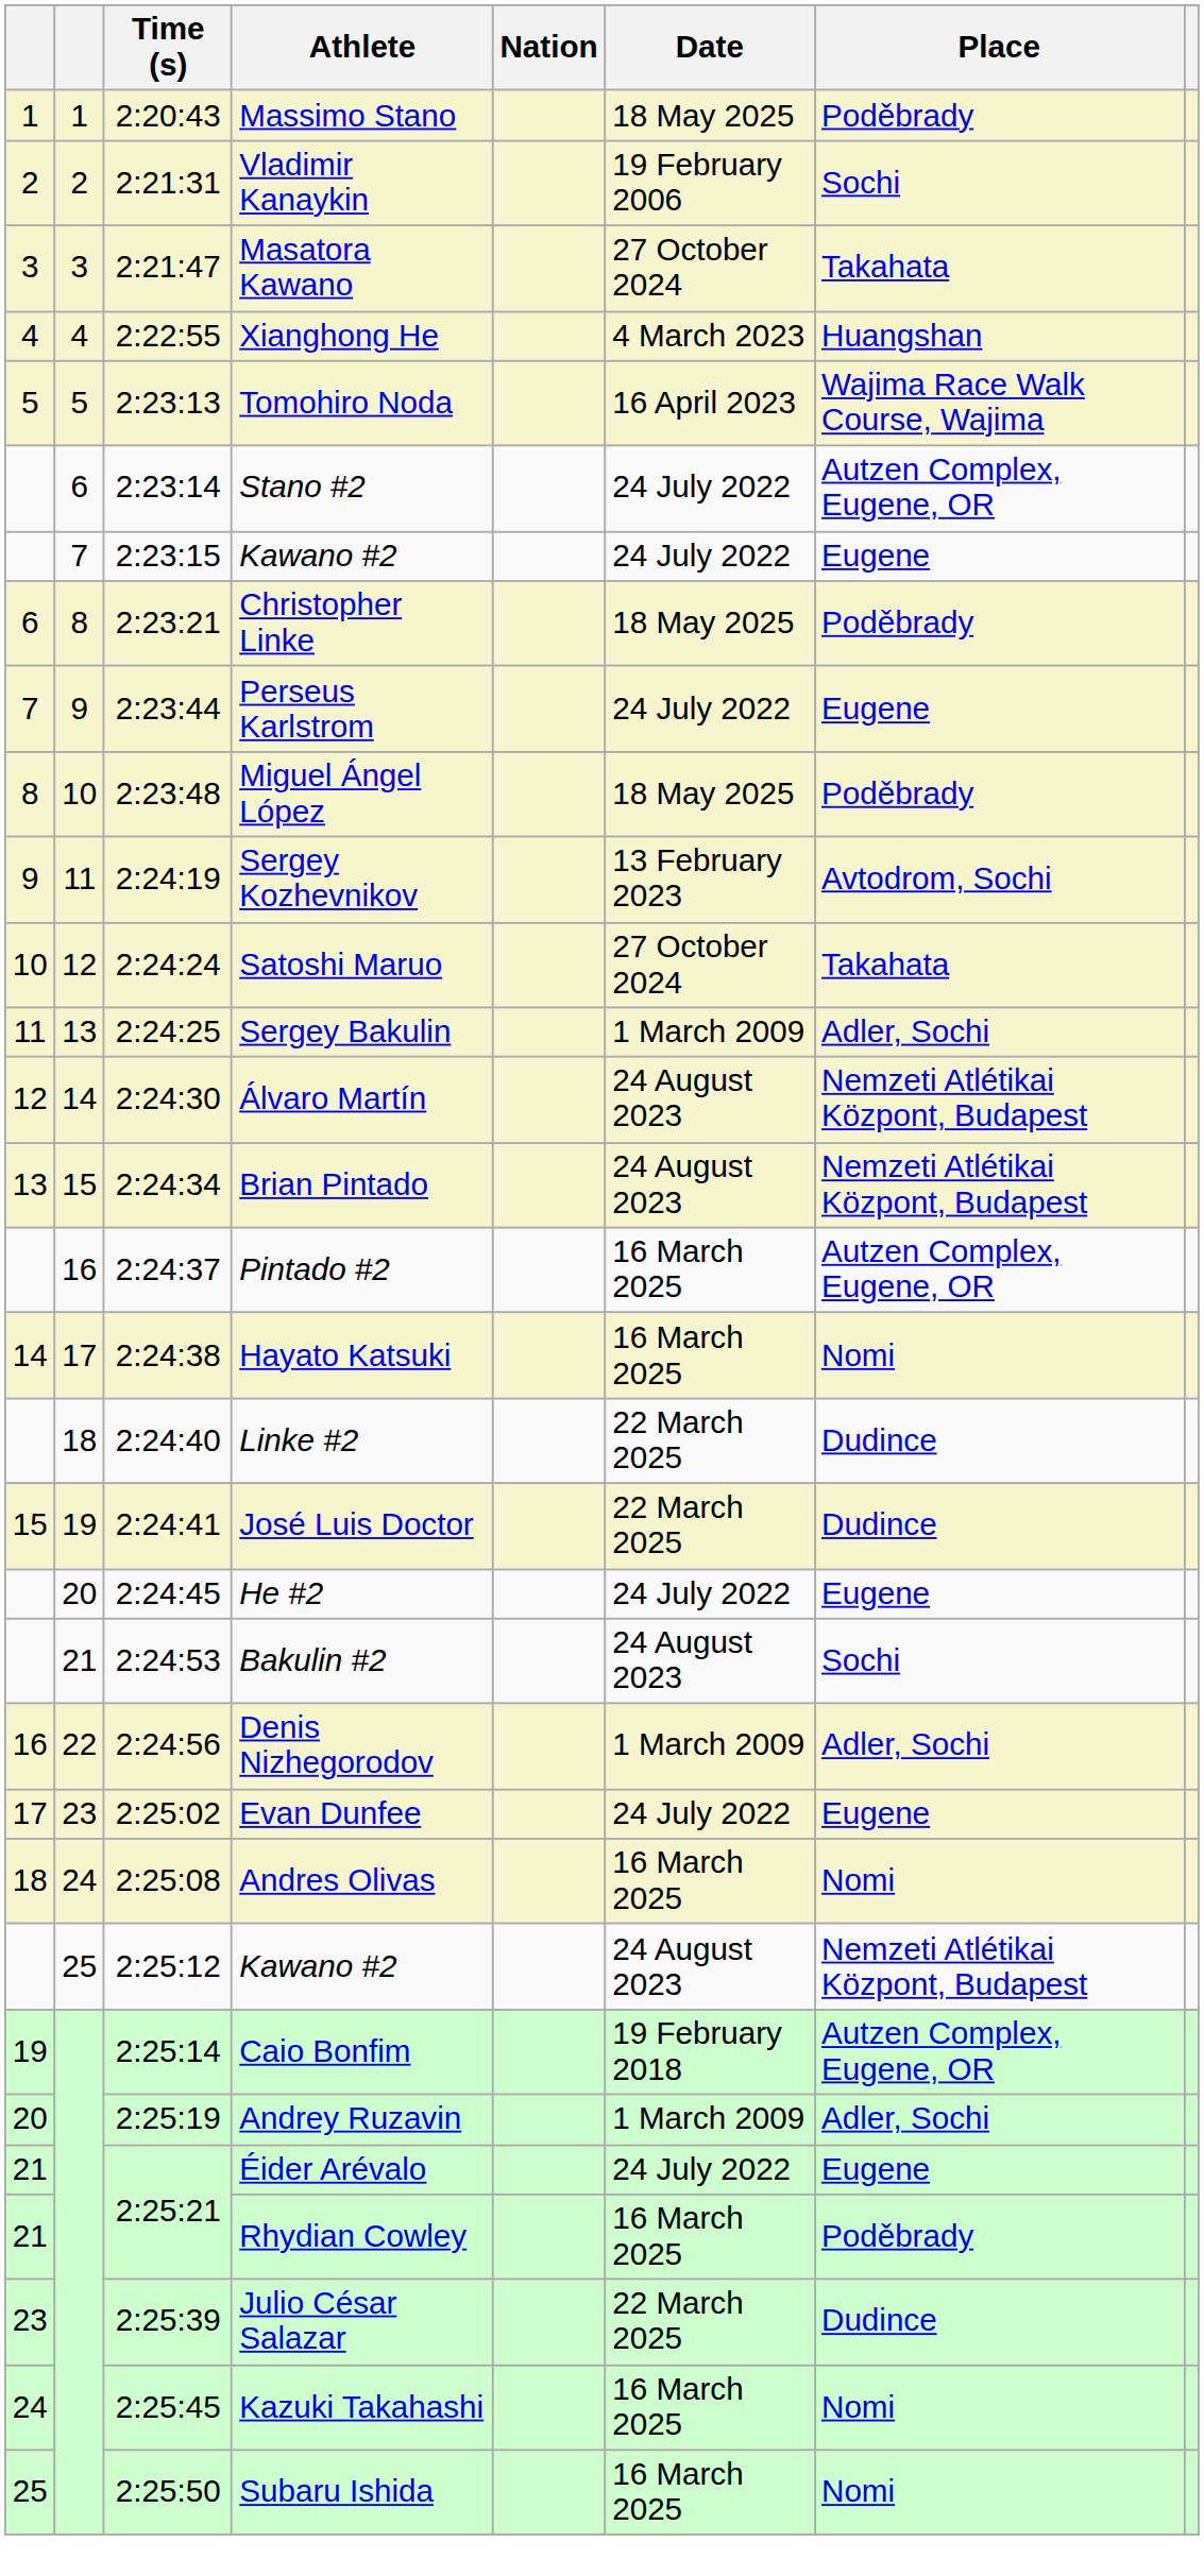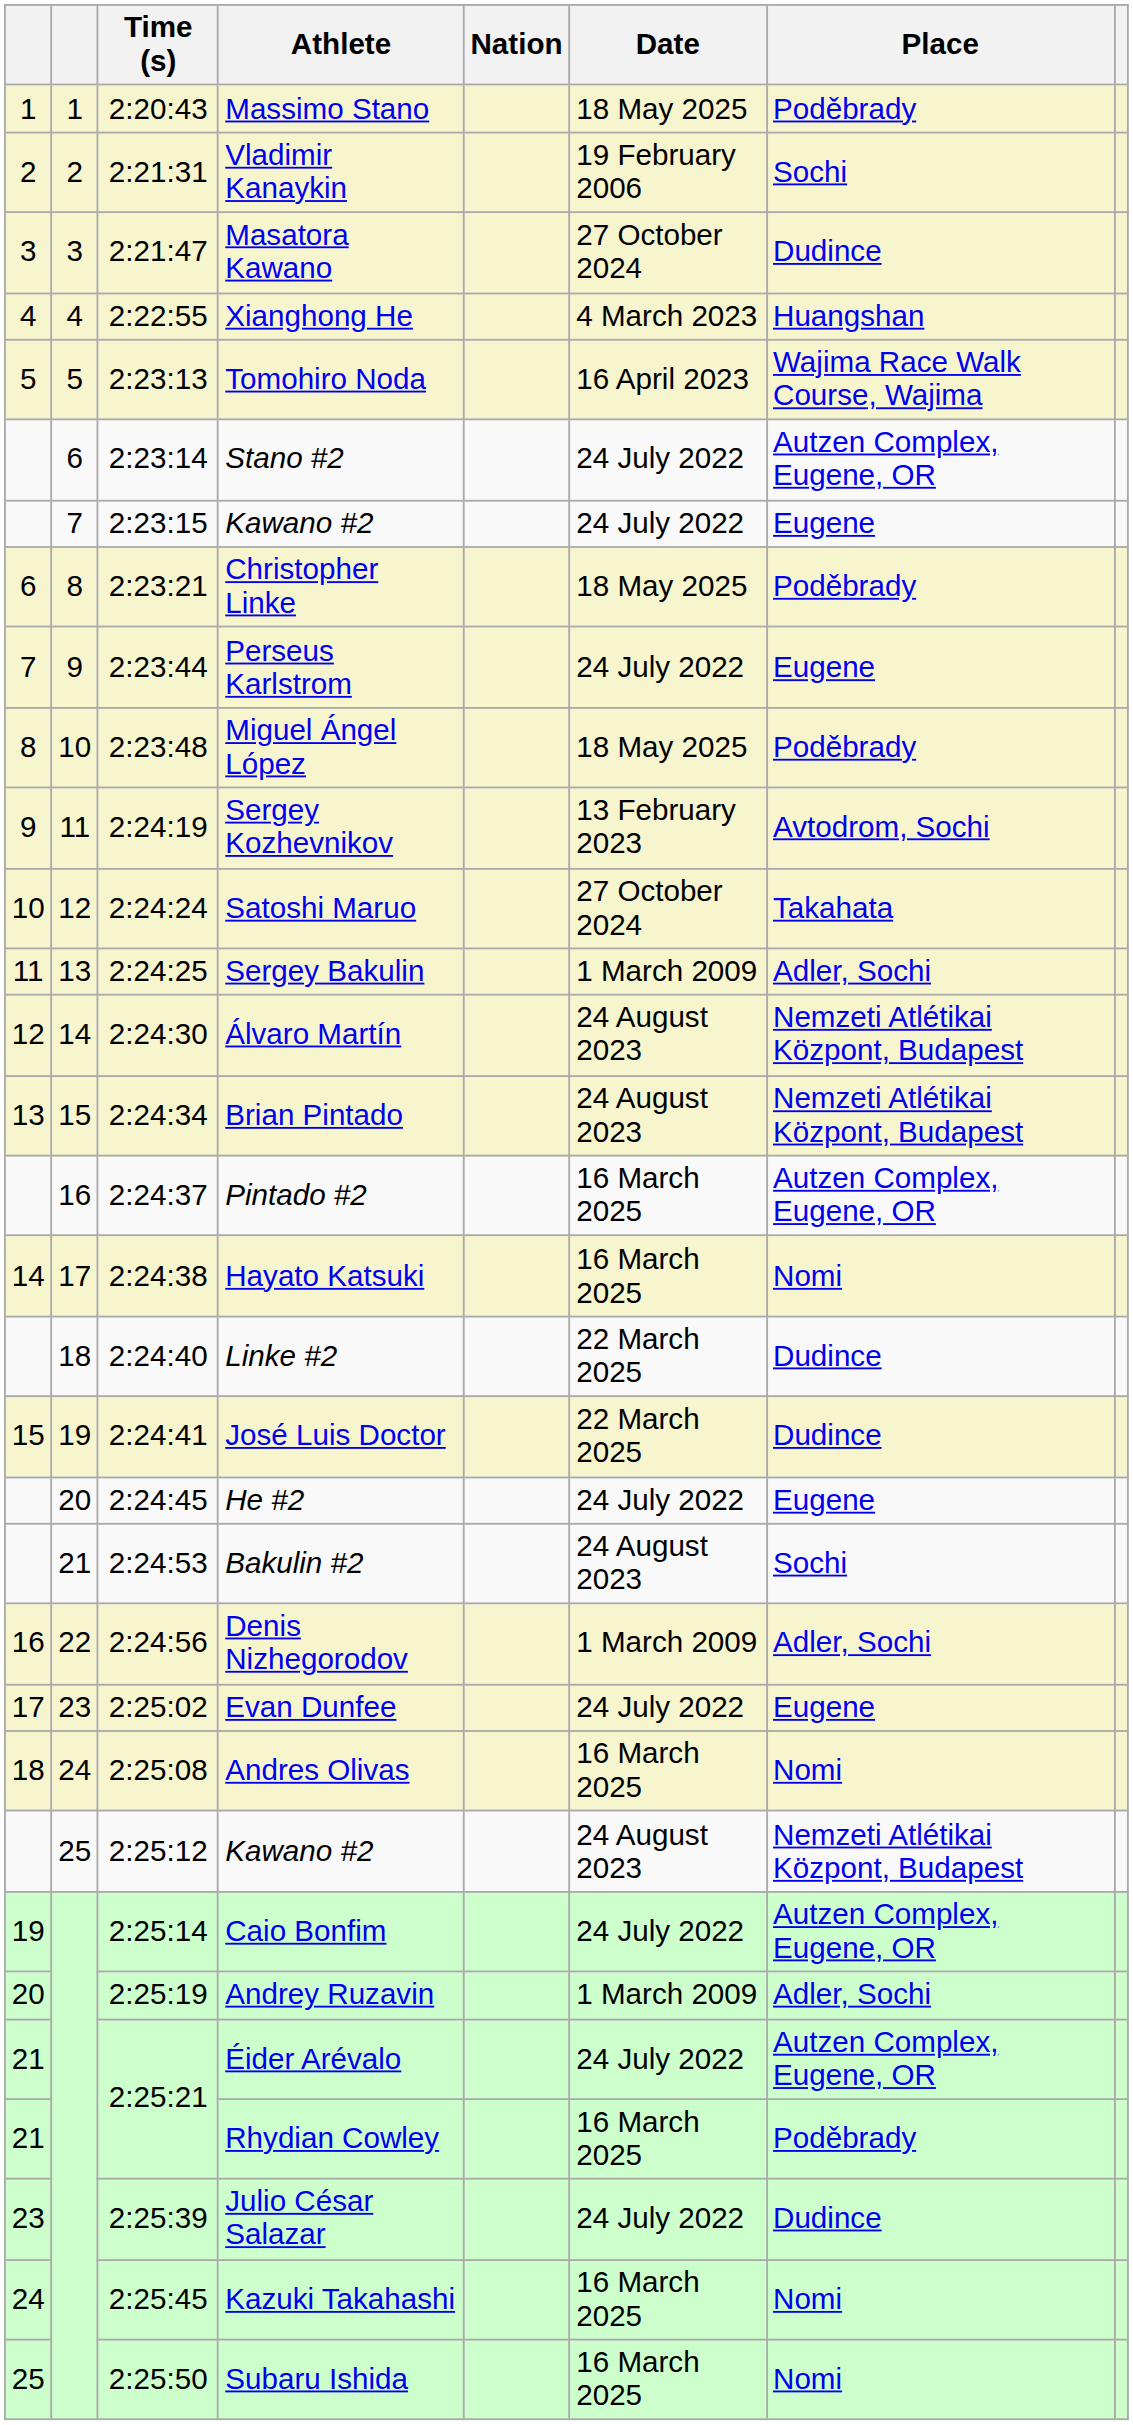 <table class="wikitable sortable">
 <tr>
 <th></th>
 <th></th>
 <th>Time (s)</th>
 <th>Athlete</th>
 <th>Nation</th>
 <th>Date</th>
 <th>Place</th>
 <th class="unsortable"></th>
 </tr>
 <tr bgcolor="#f6F5CE">
 <td align=center>1</td>
 <td align=center>1</td>
 <td align=center>2:20:43</td>
 <td><a href='#'>Massimo Stano</a></td>
 <td></td>
 <td>18 May 2025</td>
 <td><a href='#'>Poděbrady</a></td>
 <td></td>
 </tr>
 <tr bgcolor="#f6F5CE">
 <td align=center>2</td>
 <td align=center>2</td>
 <td align=center>2:21:31</td>
 <td><a href='#'>Vladimir Kanaykin</a></td>
 <td></td>
 <td>19 February 2006</td>
 <td><a href='#'>Sochi</a></td>
 <td></td>
 </tr>
 <tr bgcolor="#f6F5CE">
 <td align="center">3</td>
 <td align="center">3</td>
 <td align="center">2:21:47</td>
 <td><a href='#'>Masatora Kawano</a></td>
 <td></td>
 <td>27 October 2024</td>
-<td><a href='#'>Takahata</a></td>
+<td><a href='#'>Dudince</a></td>
 <td></td>
 </tr>
 <tr bgcolor="#f6F5CE">
 <td align=center>4</td>
 <td align=center>4</td>
 <td align=center>2:22:55</td>
 <td><a href='#'>Xianghong He</a></td>
 <td></td>
 <td>4 March 2023</td>
 <td><a href='#'>Huangshan</a></td>
 <td></td>
 </tr>
 <tr bgcolor="#f6F5CE">
 <td align=center>5</td>
 <td align=center>5</td>
 <td align=center>2:23:13</td>
 <td><a href='#'>Tomohiro Noda</a></td>
 <td></td>
 <td>16 April 2023</td>
 <td><a href='#'>Wajima Race Walk Course, Wajima</a></td>
 <td></td>
 </tr>
 <tr>
 <td></td>
 <td align="center">6</td>
 <td align="center">2:23:14</td>
 <td><em>Stano #2</em></td>
 <td></td>
 <td>24 July 2022</td>
 <td><a href='#'>Autzen Complex, Eugene, OR</a></td>
 <td></td>
 </tr>
 <tr>
 <td></td>
 <td align="center">7</td>
 <td align="center">2:23:15</td>
 <td><em>Kawano #2</em></td>
 <td></td>
 <td>24 July 2022</td>
 <td><a href='#'>Eugene</a></td>
 <td></td>
 </tr>
 <tr bgcolor="#f6F5CE">
 <td align=center>6</td>
 <td align=center>8</td>
 <td align=center>2:23:21</td>
 <td><a href='#'>Christopher Linke</a></td>
 <td></td>
 <td>18 May 2025</td>
 <td><a href='#'>Poděbrady</a></td>
 <td></td>
 </tr>
 <tr bgcolor="#f6F5CE">
 <td align="center">7</td>
 <td align="center">9</td>
 <td align="center">2:23:44</td>
 <td><a href='#'>Perseus Karlstrom</a></td>
 <td></td>
 <td>24 July 2022</td>
 <td><a href='#'>Eugene</a></td>
 <td></td>
 </tr>
 <tr bgcolor="#f6F5CE">
 <td align=center>8</td>
 <td align=center>10</td>
 <td align=center>2:23:48</td>
 <td><a href='#'>Miguel Ángel López</a></td>
 <td></td>
 <td>18 May 2025</td>
 <td><a href='#'>Poděbrady</a></td>
 <td></td>
 </tr>
 <tr bgcolor="#f6F5CE">
 <td align="center">9</td>
 <td align="center">11</td>
 <td align="center">2:24:19</td>
 <td><a href='#'>Sergey Kozhevnikov</a></td>
 <td></td>
 <td>13 February 2023</td>
 <td><a href='#'>Avtodrom, Sochi</a></td>
 <td></td>
 </tr>
 <tr bgcolor="#f6F5CE">
 <td align="center">10</td>
 <td align="center">12</td>
 <td align="center">2:24:24</td>
 <td><a href='#'>Satoshi Maruo</a></td>
 <td></td>
 <td>27 October 2024</td>
 <td><a href='#'>Takahata</a></td>
 <td></td>
 </tr>
 <tr bgcolor="#f6F5CE">
 <td align="center">11</td>
 <td align="center">13</td>
 <td align="center">2:24:25</td>
 <td><a href='#'>Sergey Bakulin</a></td>
 <td></td>
 <td>1 March 2009</td>
 <td><a href='#'>Adler, Sochi</a></td>
 <td></td>
 </tr>
 <tr bgcolor="#f6F5CE">
 <td align="center">12</td>
 <td align="center">14</td>
 <td align="center">2:24:30</td>
 <td><a href='#'>Álvaro Martín</a></td>
 <td></td>
 <td>24 August 2023</td>
 <td><a href='#'>Nemzeti Atlétikai Központ, Budapest</a></td>
 <td></td>
 </tr>
 <tr bgcolor="#f6F5CE">
 <td align="center">13</td>
 <td align="center">15</td>
 <td align="center">2:24:34</td>
 <td><a href='#'>Brian Pintado</a></td>
 <td></td>
 <td>24 August 2023</td>
 <td><a href='#'>Nemzeti Atlétikai Központ, Budapest</a></td>
 <td></td>
 </tr>
 <tr>
 <td></td>
 <td align="center">16</td>
 <td align="center">2:24:37</td>
 <td><em>Pintado #2</em></td>
 <td></td>
 <td>16 March 2025</td>
 <td><a href='#'>Autzen Complex, Eugene, OR</a></td>
 <td></td>
 </tr>
 <tr bgcolor="#f6F5CE">
 <td align="center">14</td>
 <td align="center">17</td>
 <td align="center">2:24:38</td>
 <td><a href='#'>Hayato Katsuki</a></td>
 <td></td>
 <td>16 March 2025</td>
 <td><a href='#'>Nomi</a></td>
 <td></td>
 </tr>
 <tr>
 <td></td>
 <td align="center">18</td>
 <td align="center">2:24:40</td>
 <td><em>Linke #2</em></td>
 <td></td>
 <td>22 March 2025</td>
 <td><a href='#'>Dudince</a></td>
 <td></td>
 </tr>
 <tr bgcolor="#f6F5CE">
 <td align="center">15</td>
 <td align="center">19</td>
 <td align="center">2:24:41</td>
 <td><a href='#'>José Luis Doctor</a></td>
 <td></td>
 <td>22 March 2025</td>
 <td><a href='#'>Dudince</a></td>
 <td></td>
 </tr>
 <tr>
 <td></td>
 <td align="center">20</td>
 <td align="center">2:24:45</td>
 <td><em>He #2</em></td>
 <td></td>
 <td>24 July 2022</td>
 <td><a href='#'>Eugene</a></td>
 <td></td>
 </tr>
 <tr>
 <td></td>
 <td align="center">21</td>
 <td align="center">2:24:53</td>
 <td><em>Bakulin #2</em></td>
 <td></td>
 <td>24 August 2023</td>
 <td><a href='#'>Sochi</a></td>
 <td></td>
 </tr>
 <tr bgcolor="#f6F5CE">
 <td align="center">16</td>
 <td align="center">22</td>
 <td align="center">2:24:56</td>
 <td><a href='#'>Denis Nizhegorodov</a></td>
 <td></td>
 <td>1 March 2009</td>
 <td><a href='#'>Adler, Sochi</a></td>
 <td></td>
 </tr>
 <tr bgcolor="#f6F5CE">
 <td align="center">17</td>
 <td align="center">23</td>
 <td align="center">2:25:02</td>
 <td><a href='#'>Evan Dunfee</a></td>
 <td></td>
 <td>24 July 2022</td>
 <td><a href='#'>Eugene</a></td>
 <td></td>
 </tr>
 <tr bgcolor="#f6F5CE">
 <td align="center">18</td>
 <td align="center">24</td>
 <td align="center">2:25:08</td>
 <td><a href='#'>Andres Olivas</a></td>
 <td></td>
 <td>16 March 2025</td>
 <td><a href='#'>Nomi</a></td>
 <td></td>
 </tr>
 <tr>
 <td></td>
 <td align="center">25</td>
 <td align="center">2:25:12</td>
 <td><em>Kawano #2</em></td>
 <td></td>
 <td>24 August 2023</td>
 <td><a href='#'>Nemzeti Atlétikai Központ, Budapest</a></td>
 <td></td>
 </tr>
 <tr bgcolor="#CCFFCC">
 <td align="center">19</td>
 <td rowspan=7 align="center"></td>
 <td align="center">2:25:14</td>
 <td><a href='#'>Caio Bonfim</a></td>
 <td></td>
-<td>19 February 2018</td>
+<td>24 July 2022</td>
 <td><a href='#'>Autzen Complex, Eugene, OR</a></td>
 <td></td>
 </tr>
 <tr bgcolor="#CCFFCC">
 <td align="center">20</td>
 <td align="center">2:25:19</td>
 <td><a href='#'>Andrey Ruzavin</a></td>
 <td></td>
 <td>1 March 2009</td>
 <td><a href='#'>Adler, Sochi</a></td>
 <td></td>
 </tr>
 <tr bgcolor="#CCFFCC">
 <td align="center">21</td>
 <td rowspan=2 align="center">2:25:21</td>
 <td><a href='#'>Éider Arévalo</a></td>
 <td></td>
 <td>24 July 2022</td>
-<td><a href='#'>Eugene</a></td>
+<td><a href='#'>Autzen Complex, Eugene, OR</a></td>
 <td></td>
 </tr>
 <tr bgcolor="#CCFFCC">
 <td align="center">21</td>
 <td><a href='#'>Rhydian Cowley</a></td>
 <td></td>
 <td>16 March 2025</td>
 <td><a href='#'>Poděbrady</a></td>
 <td></td>
 </tr>
 <tr bgcolor="#CCFFCC">
 <td align="center">23</td>
 <td align="center">2:25:39</td>
 <td><a href='#'>Julio César Salazar</a></td>
 <td></td>
-<td>22 March 2025</td>
+<td>24 July 2022</td>
 <td><a href='#'>Dudince</a></td>
 <td></td>
 </tr>
 <tr bgcolor="#CCFFCC">
 <td align="center">24</td>
 <td align="center">2:25:45</td>
 <td><a href='#'>Kazuki Takahashi</a></td>
 <td></td>
 <td>16 March 2025</td>
 <td><a href='#'>Nomi</a></td>
 <td></td>
 </tr>
 <tr bgcolor="#CCFFCC">
 <td align="center">25</td>
 <td align="center">2:25:50</td>
 <td><a href='#'>Subaru Ishida</a></td>
 <td></td>
 <td>16 March 2025</td>
 <td><a href='#'>Nomi</a></td>
 <td></td>
 </tr>
 </table>
